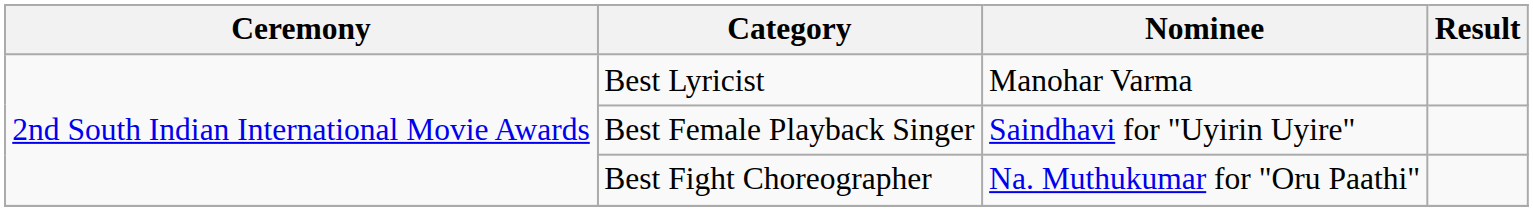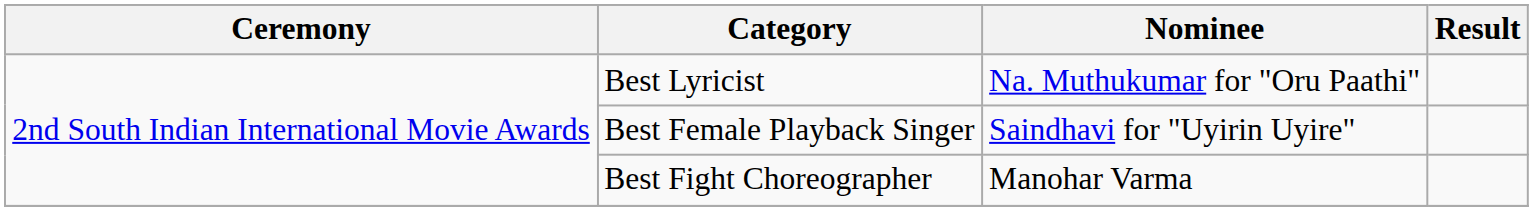 <table class="wikitable">
 <tr>
 <th>Ceremony</th>
 <th>Category</th>
 <th>Nominee</th>
 <th>Result</th>
 </tr>
 <tr>
 <td rowspan="3"><a href='#'>2nd South Indian International Movie Awards</a></td>
 <td>Best Lyricist</td>
-<td>Manohar Varma</td>
+<td><a href='#'>Na. Muthukumar</a> for "Oru Paathi"</td>
 <td></td>
 </tr>
 <tr>
 <td>Best Female Playback Singer</td>
 <td><a href='#'>Saindhavi</a> for "Uyirin Uyire"</td>
 <td></td>
 </tr>
 <tr>
 <td>Best Fight Choreographer</td>
-<td><a href='#'>Na. Muthukumar</a> for "Oru Paathi"</td>
+<td>Manohar Varma</td>
 <td></td>
 </tr>
 <tr>
 </tr>
 </table>
